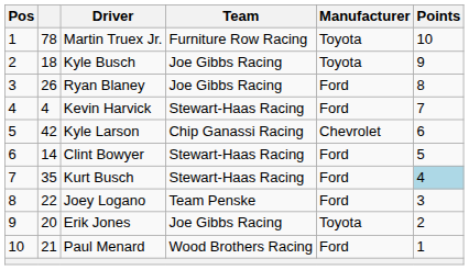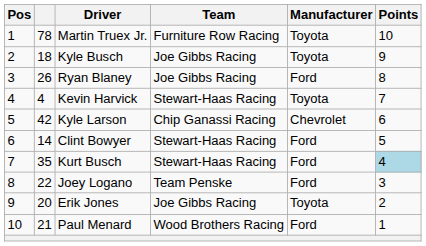 <table class="wikitable" style="font-size:98%">
 <tr>
 <th>Pos</th>
 <th></th>
 <th>Driver</th>
 <th>Team</th>
 <th>Manufacturer</th>
 <th>Points</th>
 </tr>
 <tr>
 <td>1</td>
 <td>78</td>
 <td>Martin Truex Jr.</td>
 <td>Furniture Row Racing</td>
 <td>Toyota</td>
 <td>10</td>
 </tr>
 <tr>
 <td>2</td>
 <td>18</td>
 <td>Kyle Busch</td>
 <td>Joe Gibbs Racing</td>
 <td>Toyota</td>
 <td>9</td>
 </tr>
 <tr>
 <td>3</td>
 <td>26</td>
 <td>Ryan Blaney</td>
 <td>Joe Gibbs Racing</td>
 <td>Ford</td>
 <td>8</td>
 </tr>
 <tr>
 <td>4</td>
 <td>4</td>
 <td>Kevin Harvick</td>
 <td>Stewart-Haas Racing</td>
-<td>Ford</td>
+<td>Toyota</td>
 <td>7</td>
 </tr>
 <tr>
 <td>5</td>
 <td>42</td>
 <td>Kyle Larson</td>
 <td>Chip Ganassi Racing</td>
 <td>Chevrolet</td>
 <td>6</td>
 </tr>
 <tr>
 <td>6</td>
 <td>14</td>
 <td>Clint Bowyer</td>
 <td>Stewart-Haas Racing</td>
 <td>Ford</td>
 <td>5</td>
 </tr>
 <tr>
 <td>7</td>
 <td>35</td>
 <td>Kurt Busch</td>
 <td>Stewart-Haas Racing</td>
 <td>Ford</td>
 <td style="background: lightblue;">4</td>
 </tr>
 <tr>
 <td>8</td>
 <td>22</td>
 <td>Joey Logano</td>
 <td>Team Penske</td>
 <td>Ford</td>
 <td>3</td>
 </tr>
 <tr>
 <td>9</td>
 <td>20</td>
 <td>Erik Jones</td>
 <td>Joe Gibbs Racing</td>
 <td>Toyota</td>
 <td>2</td>
 </tr>
 <tr>
 <td>10</td>
 <td>21</td>
 <td>Paul Menard</td>
 <td>Wood Brothers Racing</td>
 <td>Ford</td>
 <td>1</td>
 </tr>
 <tr>
 <th colspan="6"></th>
 </tr>
 </table>
